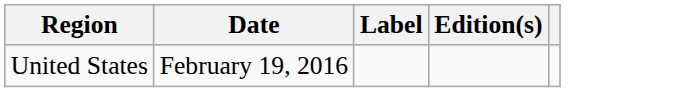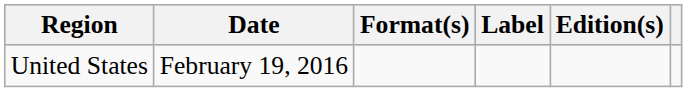 <table class="wikitable plainrowheaders">
 <tr>
 <th scope="col">Region</th>
 <th scope="col">Date</th>
+<th scope="col">Format(s)</th>
 <th scope="col">Label</th>
 <th scope="col">Edition(s)</th>
 <th scope="col"></th>
 </tr>
 <tr>
 <td>United States</td>
 <td>February 19, 2016</td>
 <td></td>
 <td></td>
+<td></td>
 <td style="text-align:center;"></td>
 </tr>
 </table>
